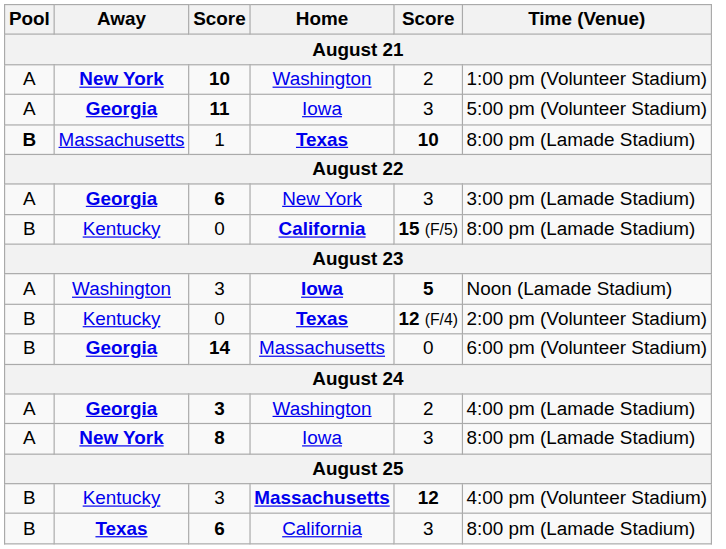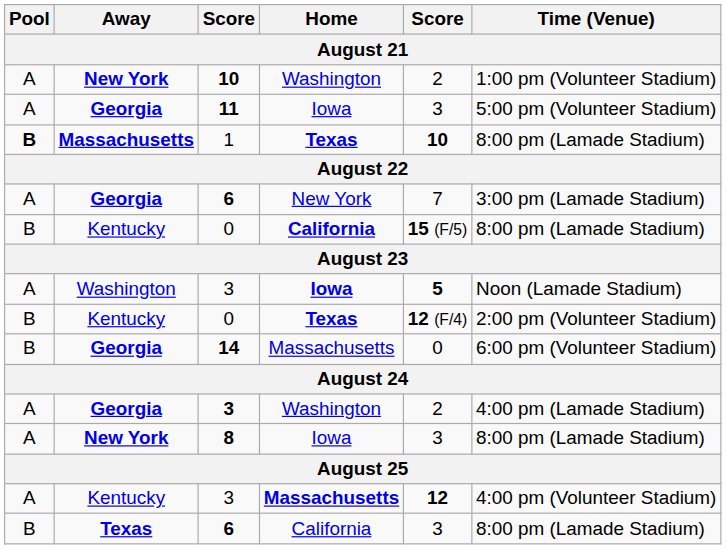 <table class="wikitable">
 <tr>
 <th>Pool</th>
 <th>Away</th>
 <th>Score</th>
 <th>Home</th>
 <th>Score</th>
 <th>Time (Venue)</th>
 </tr>
 <tr>
 <th colspan="7">August 21</th>
 </tr>
 <tr>
 <td align=center>A</td>
 <td align=center> <strong><a href='#'>New York</a></strong></td>
 <td align=center><strong>10</strong></td>
 <td align=center> <a href='#'>Washington</a></td>
 <td align=center>2</td>
 <td>1:00 pm (Volunteer Stadium)</td>
 </tr>
 <tr>
 <td align=center>A</td>
 <td align=center> <strong><a href='#'>Georgia</a></strong></td>
 <td align=center><strong>11</strong></td>
 <td align=center> <a href='#'>Iowa</a></td>
 <td align=center>3</td>
 <td>5:00 pm (Volunteer Stadium)</td>
 </tr>
 <tr>
 <td align=center><strong>B</strong></td>
-<td align=center> <a href='#'>Massachusetts</a></td>
+<td align=center><strong> <a href='#'>Massachusetts</a></strong></td>
 <td align=center>1</td>
 <td align=center> <strong><a href='#'>Texas</a></strong></td>
 <td align=center><strong>10</strong></td>
 <td>8:00 pm (Lamade Stadium)</td>
 </tr>
 <tr>
 <th colspan="7">August 22</th>
 </tr>
 <tr>
 <td align=center>A</td>
 <td align=center> <strong><a href='#'>Georgia</a></strong></td>
 <td align=center><strong>6</strong></td>
 <td align=center> <a href='#'>New York</a></td>
-<td align=center>3</td>
+<td align=center>7</td>
 <td>3:00 pm (Lamade Stadium)</td>
 </tr>
 <tr>
 <td align=center>B</td>
 <td align=center> <a href='#'>Kentucky</a></td>
 <td align=center>0</td>
 <td align=center> <strong><a href='#'>California</a></strong></td>
 <td align=center><strong>15</strong> <small>(F/5)</small></td>
 <td>8:00 pm (Lamade Stadium)</td>
 </tr>
 <tr>
 <th colspan="7">August 23</th>
 </tr>
 <tr>
 <td align=center>A</td>
 <td align=center> <a href='#'>Washington</a></td>
 <td align=center>3</td>
 <td align=center> <strong><a href='#'>Iowa</a></strong></td>
 <td align=center><strong>5</strong></td>
 <td>Noon (Lamade Stadium)</td>
 </tr>
 <tr>
 <td align=center>B</td>
 <td align=center> <a href='#'>Kentucky</a></td>
 <td align=center>0</td>
 <td align=center> <strong><a href='#'>Texas</a></strong></td>
 <td align=center><strong>12</strong> <small>(F/4)</small></td>
 <td>2:00 pm (Volunteer Stadium)</td>
 </tr>
 <tr>
 <td align=center>B</td>
 <td align=center> <strong><a href='#'>Georgia</a></strong></td>
 <td align=center><strong>14</strong></td>
 <td align=center> <a href='#'>Massachusetts</a></td>
 <td align=center>0</td>
 <td>6:00 pm (Volunteer Stadium)</td>
 </tr>
 <tr>
 <th colspan="7">August 24</th>
 </tr>
 <tr>
 <td align=center>A</td>
 <td align=center> <strong><a href='#'>Georgia</a></strong></td>
 <td align=center><strong>3</strong></td>
 <td align=center> <a href='#'>Washington</a></td>
 <td align=center>2</td>
 <td>4:00 pm (Lamade Stadium)</td>
 </tr>
 <tr>
 <td align=center>A</td>
 <td align=center> <strong><a href='#'>New York</a></strong></td>
 <td align=center><strong>8</strong></td>
 <td align=center> <a href='#'>Iowa</a></td>
 <td align=center>3</td>
 <td>8:00 pm (Lamade Stadium)</td>
 </tr>
 <tr>
 <th colspan="7">August 25</th>
 </tr>
 <tr>
-<td align=center>B</td>
+<td align=center>A</td>
 <td align=center> <a href='#'>Kentucky</a></td>
 <td align=center>3</td>
 <td align=center> <strong><a href='#'>Massachusetts</a></strong></td>
 <td align=center><strong>12</strong></td>
 <td>4:00 pm (Volunteer Stadium)</td>
 </tr>
 <tr>
 <td align=center>B</td>
 <td align=center> <strong><a href='#'>Texas</a></strong></td>
 <td align=center><strong>6</strong></td>
 <td align=center> <a href='#'>California</a></td>
 <td align=center>3</td>
 <td>8:00 pm (Lamade Stadium)</td>
 </tr>
 </table>
